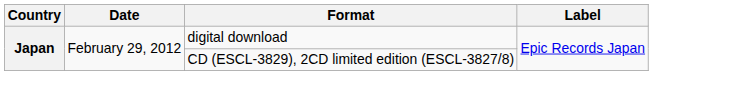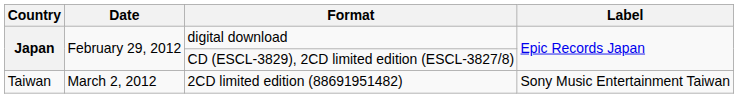 <table class="wikitable plainrowheaders">
 <tr>
 <th scope="col">Country</th>
 <th>Date</th>
 <th>Format</th>
 <th>Label</th>
 </tr>
 <tr>
 <th scope="row" rowspan="2">Japan</th>
 <td scope="row" rowspan="2">February 29, 2012</td>
 <td>digital download</td>
 <td scope="row" rowspan="2"><a href='#'>Epic Records Japan</a></td>
 </tr>
 <tr>
 <td>CD (ESCL-3829), 2CD limited edition (ESCL-3827/8)</td>
 </tr>
+<tr>
+<td>Taiwan</td>
+<td>March 2, 2012</td>
+<td>2CD limited edition (88691951482)</td>
+<td>Sony Music Entertainment Taiwan</td>
+</tr>
 </table>
